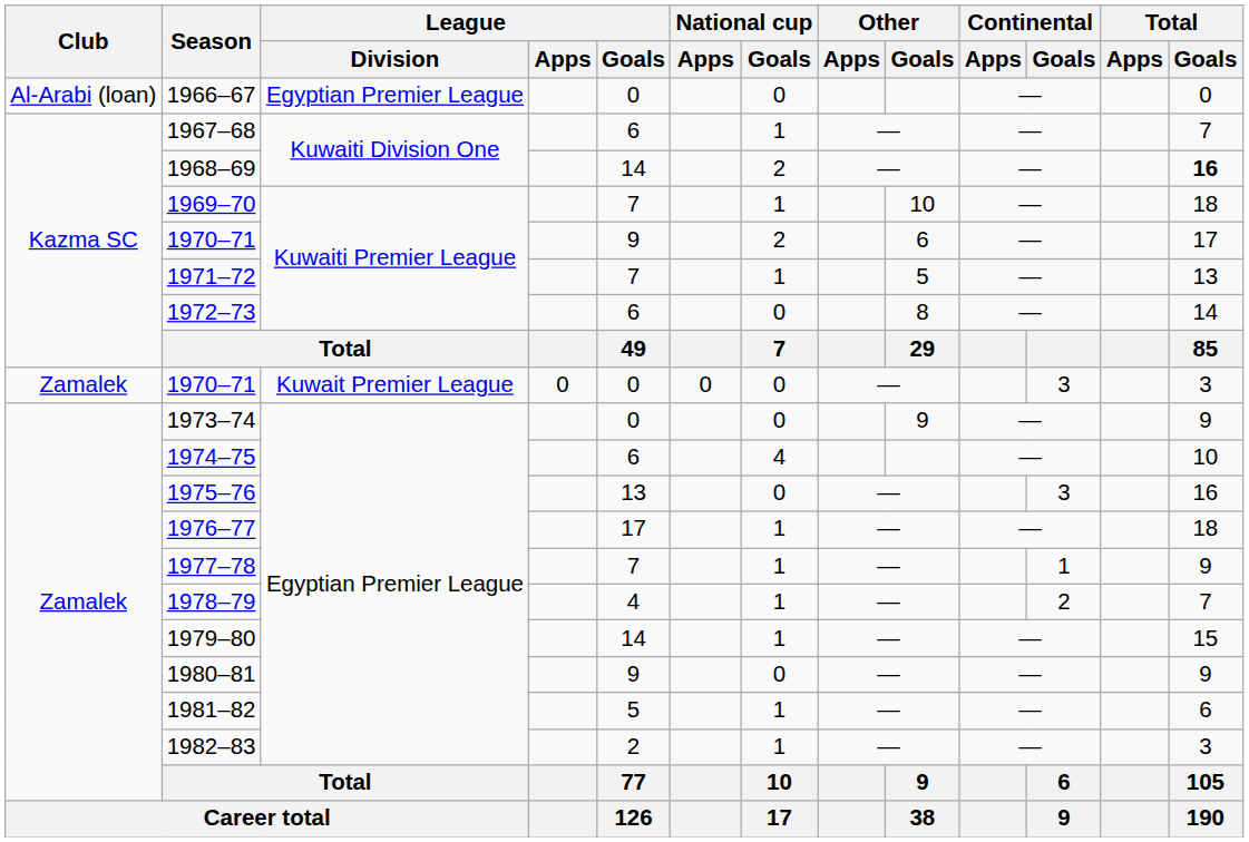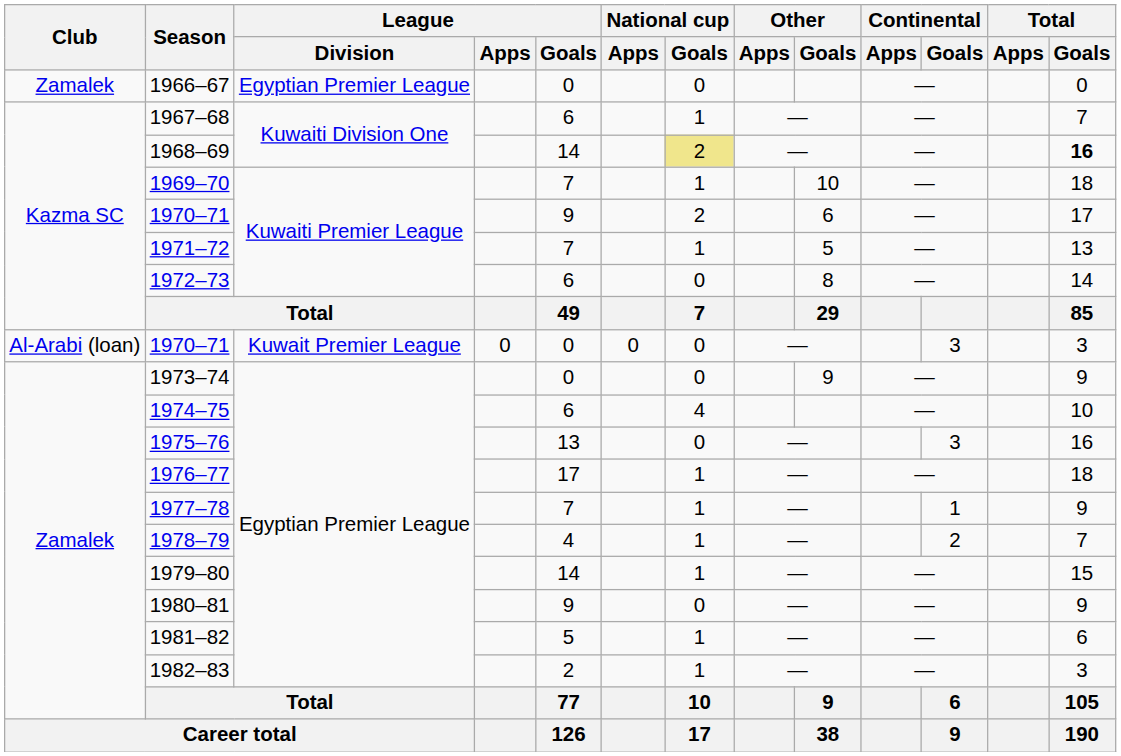 <table class="wikitable" style="text-align:center">
 <tr>
 <th rowspan="2">Club</th>
 <th rowspan="2">Season</th>
 <th colspan="3">League</th>
 <th colspan="2">National cup</th>
 <th colspan="2">Other</th>
 <th colspan="2">Continental</th>
 <th colspan="2">Total</th>
 </tr>
 <tr>
 <th>Division</th>
 <th>Apps</th>
 <th>Goals</th>
 <th>Apps</th>
 <th>Goals</th>
 <th>Apps</th>
 <th>Goals</th>
 <th>Apps</th>
 <th>Goals</th>
 <th>Apps</th>
 <th>Goals</th>
 </tr>
 <tr align=center>
-<td><a href='#'>Al-Arabi</a> (loan)</td>
+<td rowspan="1" align=center valign=center><a href='#'>Zamalek</a></td>
 <td>1966–67</td>
 <td><a href='#'>Egyptian Premier League</a></td>
 <td></td>
 <td>0</td>
 <td></td>
 <td>0</td>
 <td></td>
 <td></td>
 <td colspan="2">—</td>
 <td></td>
 <td>0</td>
 </tr>
 <tr>
 <td rowspan="7" align=center valign=center><a href='#'>Kazma SC</a></td>
 <td 1967–68 Kuwaiti Division One>1967–68</td>
 <td rowspan="2"><a href='#'>Kuwaiti Division One</a></td>
 <td></td>
 <td>6</td>
 <td></td>
 <td>1</td>
 <td colspan="2">—</td>
 <td colspan="2">—</td>
 <td></td>
 <td>7</td>
 </tr>
 <tr>
 <td 1968–69 Kuwaiti Division One>1968–69</td>
 <td></td>
 <td>14</td>
 <td></td>
-<td>2</td>
+<td style="background: khaki;">2</td>
 <td colspan="2">—</td>
 <td colspan="2">—</td>
 <td></td>
 <td><strong>16</strong></td>
 </tr>
 <tr>
 <td><a href='#'>1969–70</a></td>
 <td rowspan="4"><a href='#'>Kuwaiti Premier League</a></td>
 <td></td>
 <td>7</td>
 <td></td>
 <td>1</td>
 <td></td>
 <td>10</td>
 <td colspan="2">—</td>
 <td></td>
 <td>18</td>
 </tr>
 <tr>
 <td><a href='#'>1970–71</a></td>
 <td></td>
 <td>9</td>
 <td></td>
 <td>2</td>
 <td></td>
 <td>6</td>
 <td colspan="2">—</td>
 <td></td>
 <td>17</td>
 </tr>
 <tr>
 <td><a href='#'>1971–72</a></td>
 <td></td>
 <td>7</td>
 <td></td>
 <td>1</td>
 <td></td>
 <td>5</td>
 <td colspan="2">—</td>
 <td></td>
 <td>13</td>
 </tr>
 <tr>
 <td><a href='#'>1972–73</a></td>
 <td></td>
 <td>6</td>
 <td></td>
 <td>0</td>
 <td></td>
 <td>8</td>
 <td colspan="2">—</td>
 <td></td>
 <td>14</td>
 </tr>
 <tr>
 <th colspan="2">Total</th>
 <th></th>
 <th>49</th>
 <th></th>
 <th>7</th>
 <th></th>
 <th>29</th>
 <th></th>
 <th></th>
 <th></th>
 <th>85</th>
 </tr>
 <tr>
-<td rowspan="1" align=center valign=center><a href='#'>Zamalek</a></td>
+<td><a href='#'>Al-Arabi</a> (loan)</td>
 <td><a href='#'>1970–71</a></td>
 <td><a href='#'>Kuwait Premier League</a></td>
 <td>0</td>
 <td>0</td>
 <td>0</td>
 <td>0</td>
 <td colspan="2">—</td>
 <td></td>
 <td>3</td>
 <td></td>
 <td>3</td>
 </tr>
 <tr align=center>
 <td rowspan="11" align=center valign=center><a href='#'>Zamalek</a></td>
 <td>1973–74</td>
 <td rowspan="10">Egyptian Premier League</td>
 <td></td>
 <td>0</td>
 <td></td>
 <td>0</td>
 <td></td>
 <td>9</td>
 <td colspan="2">—</td>
 <td></td>
 <td>9</td>
 </tr>
 <tr>
 <td><a href='#'>1974–75</a></td>
 <td></td>
 <td>6</td>
 <td></td>
 <td>4</td>
 <td></td>
 <td></td>
 <td colspan="2">—</td>
 <td></td>
 <td>10</td>
 </tr>
 <tr>
 <td><a href='#'>1975–76</a></td>
 <td></td>
 <td>13</td>
 <td></td>
 <td>0</td>
 <td colspan="2">—</td>
 <td></td>
 <td>3</td>
 <td></td>
 <td>16</td>
 </tr>
 <tr>
 <td><a href='#'>1976–77</a></td>
 <td></td>
 <td>17</td>
 <td></td>
 <td>1</td>
 <td colspan="2">—</td>
 <td colspan="2">—</td>
 <td></td>
 <td>18</td>
 </tr>
 <tr>
 <td><a href='#'>1977–78</a></td>
 <td></td>
 <td>7</td>
 <td></td>
 <td>1</td>
 <td colspan="2">—</td>
 <td></td>
 <td>1</td>
 <td></td>
 <td>9</td>
 </tr>
 <tr>
 <td><a href='#'>1978–79</a></td>
 <td></td>
 <td>4</td>
 <td></td>
 <td>1</td>
 <td colspan="2">—</td>
 <td></td>
 <td>2</td>
 <td></td>
 <td>7</td>
 </tr>
 <tr>
 <td 1979–80 Egyptian Premier League>1979–80</td>
 <td></td>
 <td>14</td>
 <td></td>
 <td>1</td>
 <td colspan="2">—</td>
 <td colspan="2">—</td>
 <td></td>
 <td>15</td>
 </tr>
 <tr>
 <td 1980–81 Egyptian Premier League>1980–81</td>
 <td></td>
 <td>9</td>
 <td></td>
 <td>0</td>
 <td colspan="2">—</td>
 <td colspan="2">—</td>
 <td></td>
 <td>9</td>
 </tr>
 <tr>
 <td 1981–82 Egyptian Premier League>1981–82</td>
 <td></td>
 <td>5</td>
 <td></td>
 <td>1</td>
 <td colspan="2">—</td>
 <td colspan="2">—</td>
 <td></td>
 <td>6</td>
 </tr>
 <tr>
 <td 1982–83 Egyptian Premier League>1982–83</td>
 <td></td>
 <td>2</td>
 <td></td>
 <td>1</td>
 <td colspan="2">—</td>
 <td colspan="2">—</td>
 <td></td>
 <td>3</td>
 </tr>
 <tr>
 <th colspan="2">Total</th>
 <th></th>
 <th>77</th>
 <th></th>
 <th>10</th>
 <th></th>
 <th>9</th>
 <th></th>
 <th>6</th>
 <th></th>
 <th>105</th>
 </tr>
 <tr>
 <th colspan="3">Career total</th>
 <th></th>
 <th>126</th>
 <th></th>
 <th>17</th>
 <th></th>
 <th>38</th>
 <th></th>
 <th>9</th>
 <th></th>
 <th>190</th>
 </tr>
 </table>
